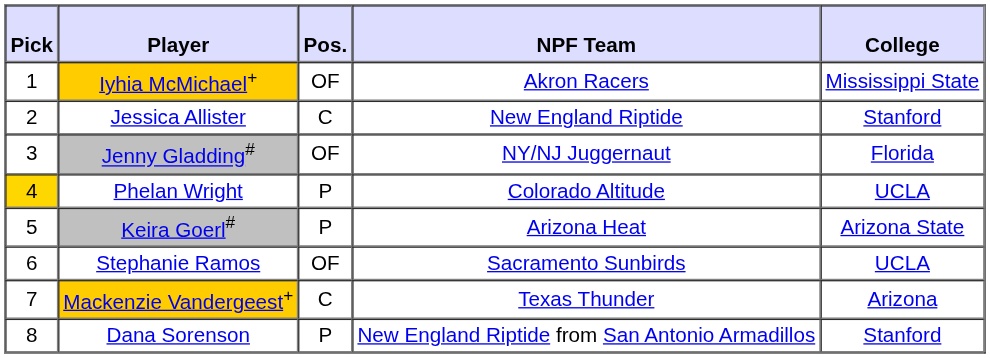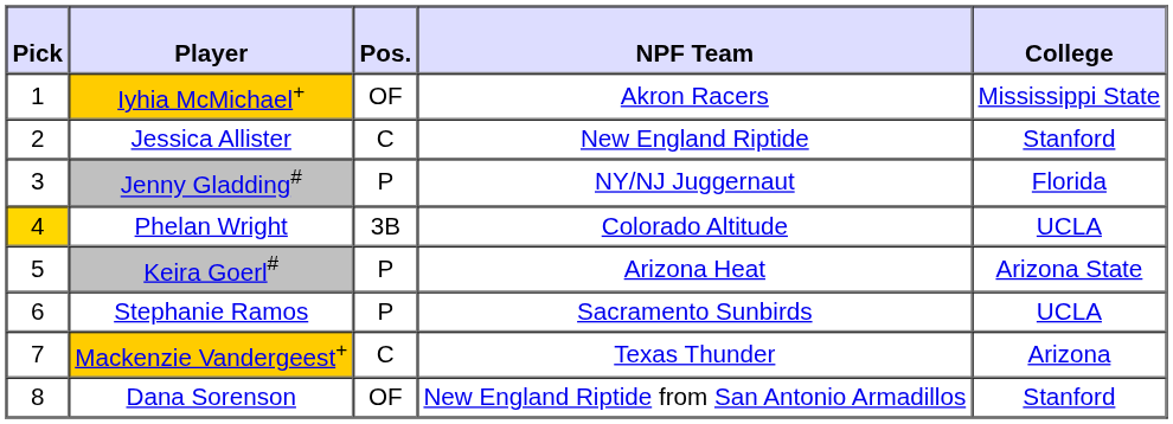 <table style="text-align: center" border="1" cellpadding="3" cellspacing="0">
 <tr>
 <th style="background:#ddf;"><br>Pick</th>
 <th style="background:#ddf;"><br>Player</th>
 <th style="background:#ddf;"><br>Pos.</th>
 <th style="background:#ddf;"><br>NPF Team</th>
 <th style="background:#ddf;"><br>College</th>
 </tr>
 <tr>
 <td>1</td>
 <td style="background:#FFCC00;"><a href='#'>Iyhia McMichael</a><sup>+</sup></td>
 <td>OF</td>
 <td><a href='#'>Akron Racers</a></td>
 <td><a href='#'>Mississippi State</a></td>
 </tr>
 <tr>
 <td>2</td>
 <td><a href='#'>Jessica Allister</a></td>
 <td>C</td>
 <td><a href='#'>New England Riptide</a></td>
 <td><a href='#'>Stanford</a></td>
 </tr>
 <tr>
 <td>3</td>
 <td style="background:#C0C0C0;"><a href='#'>Jenny Gladding</a><sup>#</sup></td>
-<td>OF</td>
+<td>P</td>
 <td><a href='#'>NY/NJ Juggernaut</a></td>
 <td><a href='#'>Florida</a></td>
 </tr>
 <tr>
 <td style="background: gold;">4</td>
 <td><a href='#'>Phelan Wright</a></td>
-<td>P</td>
+<td>3B</td>
 <td><a href='#'>Colorado Altitude</a></td>
 <td><a href='#'>UCLA</a></td>
 </tr>
 <tr>
 <td>5</td>
 <td style="background:#C0C0C0;"><a href='#'>Keira Goerl</a><sup>#</sup></td>
 <td>P</td>
 <td><a href='#'>Arizona Heat</a></td>
 <td><a href='#'>Arizona State</a></td>
 </tr>
 <tr>
 <td>6</td>
 <td><a href='#'>Stephanie Ramos</a></td>
-<td>OF</td>
+<td>P</td>
 <td><a href='#'>Sacramento Sunbirds</a></td>
 <td><a href='#'>UCLA</a></td>
 </tr>
 <tr>
 <td>7</td>
 <td style="background:#FFCC00;"><a href='#'>Mackenzie Vandergeest</a><sup>+</sup></td>
 <td>C</td>
 <td><a href='#'>Texas Thunder</a></td>
 <td><a href='#'>Arizona</a></td>
 </tr>
 <tr>
 <td>8</td>
 <td><a href='#'>Dana Sorenson</a></td>
-<td>P</td>
+<td>OF</td>
 <td><a href='#'>New England Riptide</a> from <a href='#'>San Antonio Armadillos</a></td>
 <td><a href='#'>Stanford</a></td>
 </tr>
 </table>
